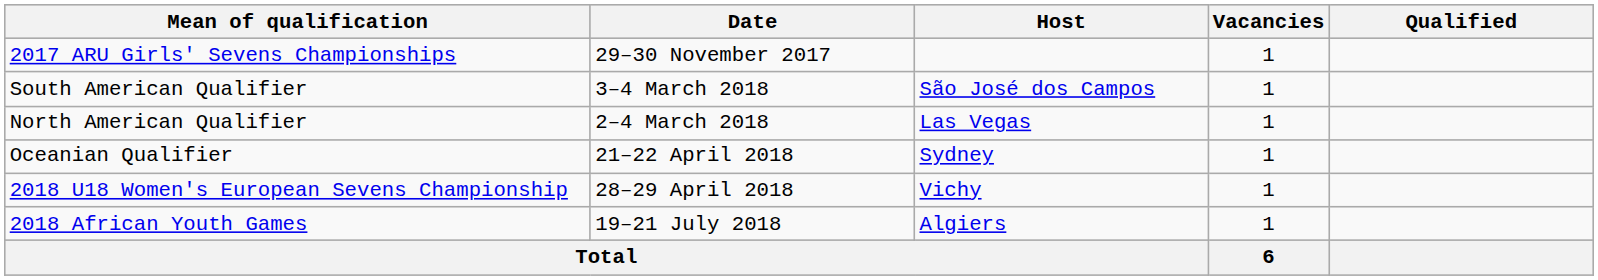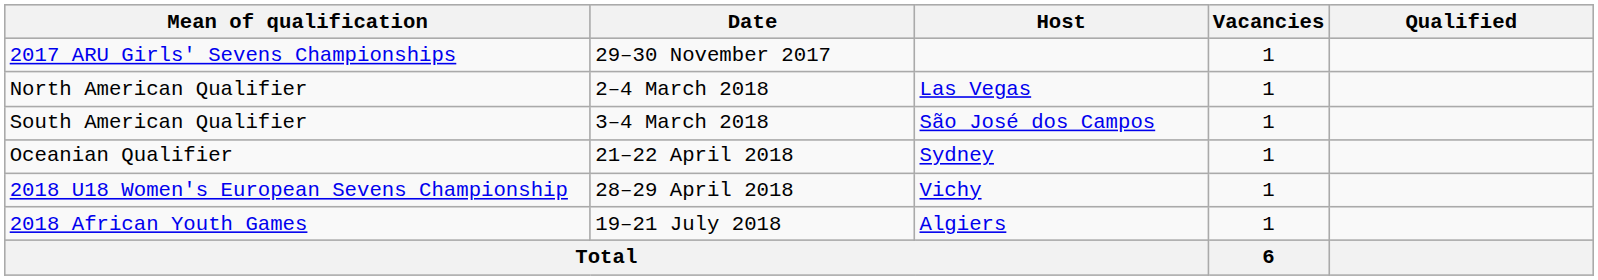 <table class="wikitable" style="max-width:1000px">
 <tr>
 <th width=38%>Mean of qualification</th>
 <th width=21%>Date</th>
 <th width=19%>Host</th>
 <th width=5%>Vacancies</th>
 <th width=17%>Qualified</th>
 </tr>
 <tr>
 <td><a href='#'>2017 ARU Girls' Sevens Championships</a></td>
 <td>29–30 November 2017</td>
 <td></td>
 <td style="text-align:center;">1</td>
 <td></td>
 </tr>
 <tr>
-<td>South American Qualifier</td>
-<td>3–4 March 2018</td>
-<td> <a href='#'>São José dos Campos</a></td>
+<td>North American Qualifier</td>
+<td>2–4 March 2018</td>
+<td> <a href='#'>Las Vegas</a></td>
 <td style="text-align:center;">1</td>
 <td></td>
 </tr>
 <tr>
-<td>North American Qualifier</td>
-<td>2–4 March 2018</td>
-<td> <a href='#'>Las Vegas</a></td>
+<td>South American Qualifier</td>
+<td>3–4 March 2018</td>
+<td> <a href='#'>São José dos Campos</a></td>
 <td style="text-align:center;">1</td>
 <td></td>
 </tr>
 <tr>
 <td>Oceanian Qualifier</td>
 <td>21–22 April 2018</td>
 <td> <a href='#'>Sydney</a></td>
 <td style="text-align:center;">1</td>
 <td></td>
 </tr>
 <tr>
 <td><a href='#'>2018 U18 Women's European Sevens Championship</a></td>
 <td>28–29 April 2018</td>
 <td> <a href='#'>Vichy</a></td>
 <td style="text-align:center;">1</td>
 <td></td>
 </tr>
 <tr>
 <td><a href='#'>2018 African Youth Games</a></td>
 <td>19–21 July 2018</td>
 <td> <a href='#'>Algiers</a></td>
 <td style="text-align:center;">1</td>
 <td></td>
 </tr>
 <tr>
 <th colspan="3">Total</th>
 <th>6</th>
 <th></th>
 </tr>
 </table>
